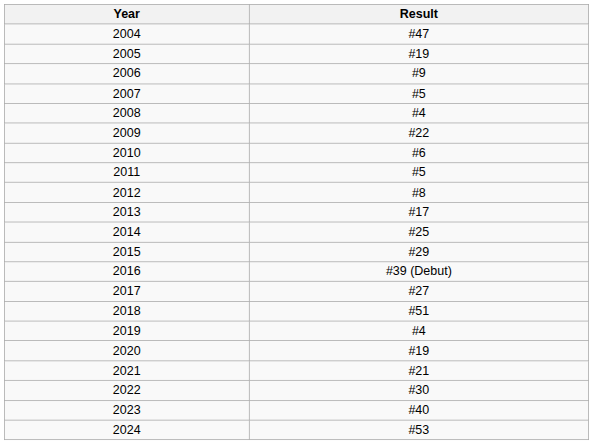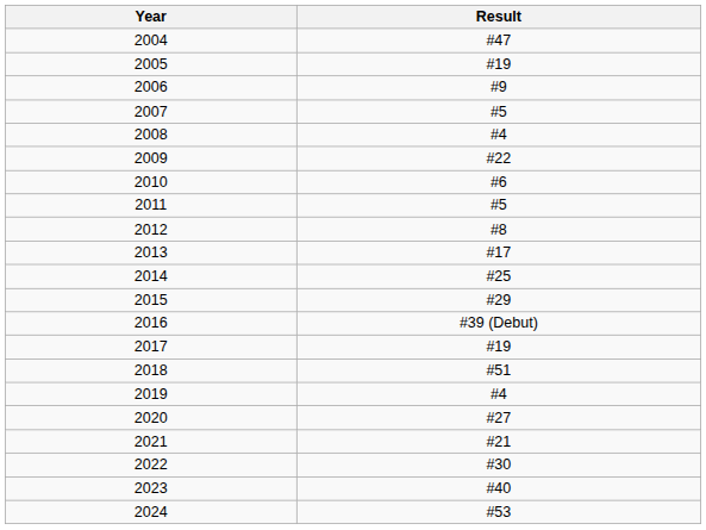 <table class="wikitable" style="text-align:center;" width="750" |>
 <tr>
 <th style="width:70px;">Year</th>
 <th style="width:100px;">Result</th>
 </tr>
 <tr>
 <td>2004</td>
 <td>#47</td>
 </tr>
 <tr>
 <td>2005</td>
 <td>#19</td>
 </tr>
 <tr>
 <td>2006</td>
 <td>#9</td>
 </tr>
 <tr>
 <td>2007</td>
 <td>#5</td>
 </tr>
 <tr>
 <td>2008</td>
 <td>#4</td>
 </tr>
 <tr>
 <td>2009</td>
 <td>#22</td>
 </tr>
 <tr>
 <td>2010</td>
 <td>#6</td>
 </tr>
 <tr>
 <td>2011</td>
 <td>#5</td>
 </tr>
 <tr>
 <td>2012</td>
 <td>#8</td>
 </tr>
 <tr>
 <td>2013</td>
 <td>#17</td>
 </tr>
 <tr>
 <td>2014</td>
 <td>#25</td>
 </tr>
 <tr>
 <td>2015</td>
 <td>#29</td>
 </tr>
 <tr>
 <td>2016</td>
 <td>#39 (Debut)</td>
 </tr>
 <tr>
 <td>2017</td>
-<td>#27</td>
+<td>#19</td>
 </tr>
 <tr>
 <td>2018</td>
 <td>#51</td>
 </tr>
 <tr>
 <td>2019</td>
 <td>#4</td>
 </tr>
 <tr>
 <td>2020</td>
-<td>#19</td>
+<td>#27</td>
 </tr>
 <tr>
 <td>2021</td>
 <td>#21</td>
 </tr>
 <tr>
 <td>2022</td>
 <td>#30</td>
 </tr>
 <tr>
 <td>2023</td>
 <td>#40</td>
 </tr>
 <tr>
 <td>2024</td>
 <td>#53</td>
 </tr>
 </table>
